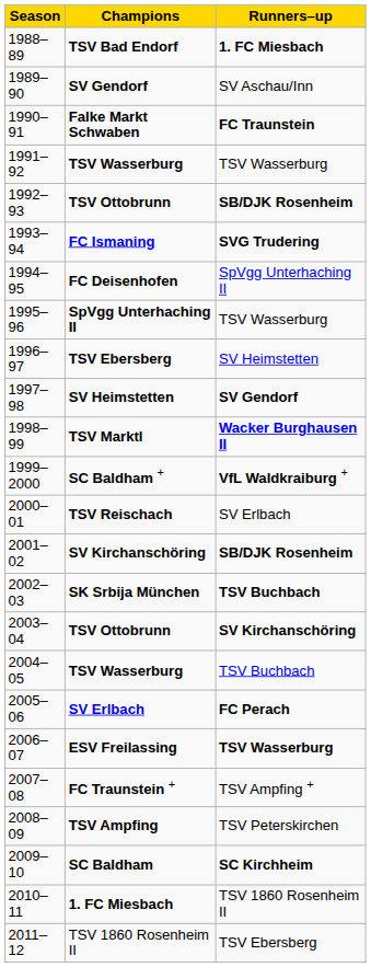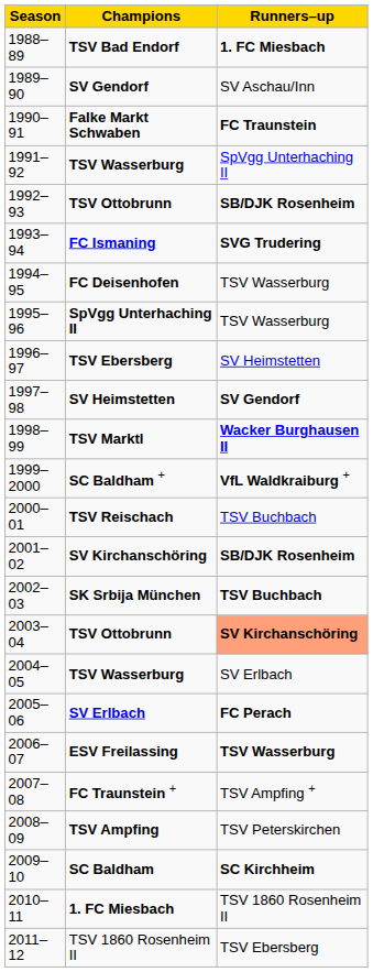 <table class="wikitable">
 <tr align="center" bgcolor="#FFD700">
 <td width="60"><strong>Season</strong></td>
 <td width="160"><strong>Champions</strong></td>
 <td width="160"><strong>Runners–up</strong></td>
 </tr>
 <tr>
 <td>1988–89</td>
 <td><strong>TSV Bad Endorf</strong></td>
 <td><strong>1. FC Miesbach</strong></td>
 </tr>
 <tr>
 <td>1989–90</td>
 <td><strong>SV Gendorf</strong></td>
 <td>SV Aschau/Inn</td>
 </tr>
 <tr>
 <td>1990–91</td>
 <td><strong>Falke Markt Schwaben</strong></td>
 <td><strong>FC Traunstein</strong></td>
 </tr>
 <tr>
 <td>1991–92</td>
 <td><strong>TSV Wasserburg</strong></td>
-<td>TSV Wasserburg</td>
+<td><a href='#'>SpVgg Unterhaching II</a></td>
 </tr>
 <tr>
 <td>1992–93</td>
 <td><strong>TSV Ottobrunn</strong></td>
 <td><strong>SB/DJK Rosenheim</strong></td>
 </tr>
 <tr>
 <td>1993–94</td>
 <td><strong><a href='#'>FC Ismaning</a></strong></td>
 <td><strong>SVG Trudering</strong></td>
 </tr>
 <tr>
 <td>1994–95</td>
 <td><strong>FC Deisenhofen</strong></td>
-<td><a href='#'>SpVgg Unterhaching II</a></td>
+<td>TSV Wasserburg</td>
 </tr>
 <tr>
 <td>1995–96</td>
 <td><strong>SpVgg Unterhaching II</strong></td>
 <td>TSV Wasserburg</td>
 </tr>
 <tr>
 <td>1996–97</td>
 <td><strong>TSV Ebersberg</strong></td>
 <td><a href='#'>SV Heimstetten</a></td>
 </tr>
 <tr>
 <td>1997–98</td>
 <td><strong>SV Heimstetten</strong></td>
 <td><strong>SV Gendorf</strong></td>
 </tr>
 <tr>
 <td>1998–99</td>
 <td><strong>TSV Marktl</strong></td>
 <td><strong><a href='#'>Wacker Burghausen II</a></strong></td>
 </tr>
 <tr>
 <td>1999–2000</td>
 <td><strong>SC Baldham</strong> <sup>+</sup></td>
 <td><strong>VfL Waldkraiburg</strong> <sup>+</sup></td>
 </tr>
 <tr>
 <td>2000–01</td>
 <td><strong>TSV Reischach</strong></td>
-<td>SV Erlbach</td>
+<td><a href='#'>TSV Buchbach</a></td>
 </tr>
 <tr>
 <td>2001–02</td>
 <td><strong>SV Kirchanschöring</strong></td>
 <td><strong>SB/DJK Rosenheim</strong></td>
 </tr>
 <tr>
 <td>2002–03</td>
 <td><strong>SK Srbija München</strong></td>
 <td><strong>TSV Buchbach</strong></td>
 </tr>
 <tr>
 <td>2003–04</td>
 <td><strong>TSV Ottobrunn</strong></td>
-<td><strong>SV Kirchanschöring</strong></td>
+<td style="background: lightsalmon;"><strong>SV Kirchanschöring</strong></td>
 </tr>
 <tr>
 <td>2004–05</td>
 <td><strong>TSV Wasserburg</strong></td>
-<td><a href='#'>TSV Buchbach</a></td>
+<td>SV Erlbach</td>
 </tr>
 <tr>
 <td>2005–06</td>
 <td><strong><a href='#'>SV Erlbach</a></strong></td>
 <td><strong>FC Perach</strong></td>
 </tr>
 <tr>
 <td>2006–07</td>
 <td><strong>ESV Freilassing</strong></td>
 <td><strong>TSV Wasserburg</strong></td>
 </tr>
 <tr>
 <td>2007–08</td>
 <td><strong>FC Traunstein</strong> <sup>+</sup></td>
 <td>TSV Ampfing <sup>+</sup></td>
 </tr>
 <tr>
 <td>2008–09</td>
 <td><strong>TSV Ampfing</strong></td>
 <td>TSV Peterskirchen</td>
 </tr>
 <tr>
 <td>2009–10</td>
 <td><strong>SC Baldham</strong></td>
 <td><strong>SC Kirchheim</strong></td>
 </tr>
 <tr>
 <td>2010–11</td>
 <td><strong>1. FC Miesbach</strong></td>
 <td>TSV 1860 Rosenheim II</td>
 </tr>
 <tr>
 <td>2011–12</td>
 <td>TSV 1860 Rosenheim II</td>
 <td>TSV Ebersberg</td>
 </tr>
 </table>
